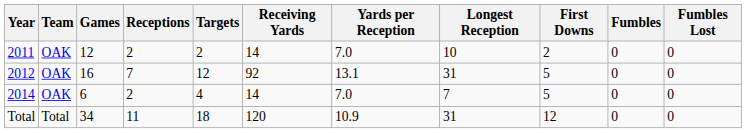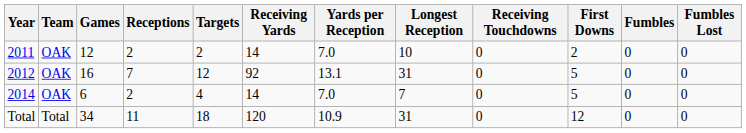 <table class="wikitable">
 <tr>
 <th>Year</th>
 <th>Team</th>
 <th>Games</th>
 <th>Receptions</th>
 <th>Targets</th>
 <th>Receiving Yards</th>
 <th>Yards per Reception</th>
 <th>Longest Reception</th>
+<th>Receiving Touchdowns</th>
 <th>First Downs</th>
 <th>Fumbles</th>
 <th>Fumbles Lost</th>
 </tr>
 <tr>
 <td><a href='#'>2011</a></td>
 <td><a href='#'>OAK</a></td>
 <td>12</td>
 <td>2</td>
 <td>2</td>
 <td>14</td>
 <td>7.0</td>
 <td>10</td>
+<td>0</td>
 <td>2</td>
 <td>0</td>
 <td>0</td>
 </tr>
 <tr>
 <td><a href='#'>2012</a></td>
 <td><a href='#'>OAK</a></td>
 <td>16</td>
 <td>7</td>
 <td>12</td>
 <td>92</td>
 <td>13.1</td>
 <td>31</td>
+<td>0</td>
 <td>5</td>
 <td>0</td>
 <td>0</td>
 </tr>
 <tr>
 <td><a href='#'>2014</a></td>
 <td><a href='#'>OAK</a></td>
 <td>6</td>
 <td>2</td>
 <td>4</td>
 <td>14</td>
 <td>7.0</td>
 <td>7</td>
+<td>0</td>
 <td>5</td>
 <td>0</td>
 <td>0</td>
 </tr>
 <tr>
 <td>Total</td>
 <td>Total</td>
 <td>34</td>
 <td>11</td>
 <td>18</td>
 <td>120</td>
 <td>10.9</td>
 <td>31</td>
+<td>0</td>
 <td>12</td>
 <td>0</td>
 <td>0</td>
 </tr>
 </table>
